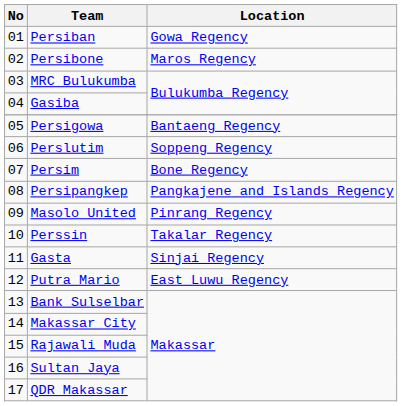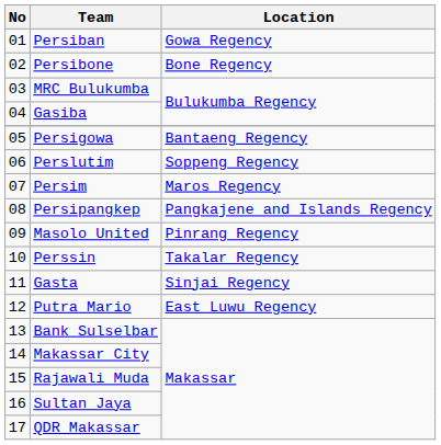 <table class="wikitable sortable">
 <tr>
 <th>No</th>
 <th>Team</th>
 <th>Location</th>
 </tr>
 <tr>
 <td align=center>01</td>
 <td><a href='#'>Persiban</a></td>
 <td><a href='#'>Gowa Regency</a></td>
 </tr>
 <tr>
 <td align=center>02</td>
 <td><a href='#'>Persibone</a></td>
-<td><a href='#'>Maros Regency</a></td>
+<td><a href='#'>Bone Regency</a></td>
 </tr>
 <tr>
 <td align=center>03</td>
 <td><a href='#'>MRC Bulukumba</a></td>
 <td rowspan=2><a href='#'>Bulukumba Regency</a></td>
 </tr>
 <tr>
 <td align=center>04</td>
 <td><a href='#'>Gasiba</a></td>
 </tr>
 <tr>
 </tr>
 <tr>
 <td align=center>05</td>
 <td><a href='#'>Persigowa</a></td>
 <td><a href='#'>Bantaeng Regency</a></td>
 </tr>
 <tr>
 <td align=center>06</td>
 <td><a href='#'>Perslutim</a></td>
 <td><a href='#'>Soppeng Regency</a></td>
 </tr>
 <tr>
 <td align=center>07</td>
 <td><a href='#'>Persim</a></td>
-<td><a href='#'>Bone Regency</a></td>
+<td><a href='#'>Maros Regency</a></td>
 </tr>
 <tr>
 <td align=center>08</td>
 <td><a href='#'>Persipangkep</a></td>
 <td><a href='#'>Pangkajene and Islands Regency</a></td>
 </tr>
 <tr>
 <td align=center>09</td>
 <td><a href='#'>Masolo United</a></td>
 <td><a href='#'>Pinrang Regency</a></td>
 </tr>
 <tr>
 <td align=center>10</td>
 <td><a href='#'>Perssin</a></td>
 <td><a href='#'>Takalar Regency</a></td>
 </tr>
 <tr>
 <td align=center>11</td>
 <td><a href='#'>Gasta</a></td>
 <td><a href='#'>Sinjai Regency</a></td>
 </tr>
 <tr>
 <td align=center>12</td>
 <td><a href='#'>Putra Mario</a></td>
 <td><a href='#'>East Luwu Regency</a></td>
 </tr>
 <tr>
 <td align=center>13</td>
 <td><a href='#'>Bank Sulselbar</a></td>
 <td rowspan=5><a href='#'>Makassar</a></td>
 </tr>
 <tr>
 <td align=center>14</td>
 <td><a href='#'>Makassar City</a></td>
 </tr>
 <tr>
 <td align=center>15</td>
 <td><a href='#'>Rajawali Muda</a></td>
 </tr>
 <tr>
 <td align=center>16</td>
 <td><a href='#'>Sultan Jaya</a></td>
 </tr>
 <tr>
 <td align=center>17</td>
 <td><a href='#'>QDR Makassar</a></td>
 </tr>
 </table>
